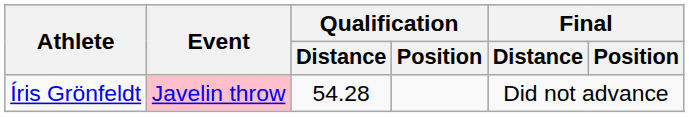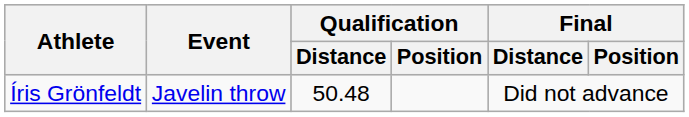 <table class="wikitable" style="font-size:90%">
 <tr>
 <th rowspan="2">Athlete</th>
 <th rowspan="2">Event</th>
 <th colspan="2">Qualification</th>
 <th colspan="2">Final</th>
 </tr>
 <tr style="font-size:95%">
 <th>Distance</th>
 <th>Position</th>
 <th>Distance</th>
 <th>Position</th>
 </tr>
 <tr align=center>
 <td align=left><a href='#'>Íris Grönfeldt</a></td>
-<td align=left style="background: pink;"><a href='#'>Javelin throw</a></td>
-<td>54.28</td>
+<td align=left><a href='#'>Javelin throw</a></td>
+<td>50.48</td>
 <td></td>
 <td colspan=2>Did not advance</td>
 </tr>
 </table>
